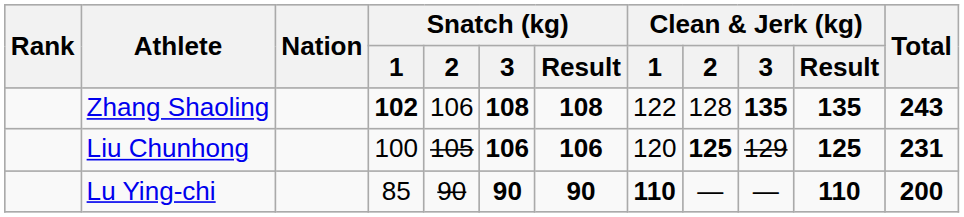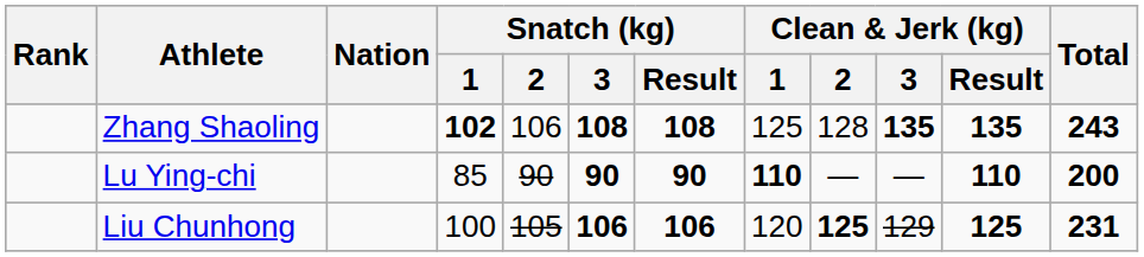 <table class="wikitable sortable" style="text-align:center;">
 <tr>
 <th rowspan=2>Rank</th>
 <th rowspan=2>Athlete</th>
 <th rowspan=2>Nation</th>
 <th colspan=4>Snatch (kg)</th>
 <th colspan=4>Clean & Jerk (kg)</th>
 <th rowspan=2>Total</th>
 </tr>
 <tr>
 <th>1</th>
 <th>2</th>
 <th>3</th>
 <th>Result</th>
 <th>1</th>
 <th>2</th>
 <th>3</th>
 <th>Result</th>
 </tr>
 <tr>
 <td></td>
 <td align=left><a href='#'>Zhang Shaoling</a></td>
 <td align=left></td>
 <td><strong>102</strong></td>
 <td>106</td>
 <td><strong>108</strong></td>
 <td><strong>108</strong></td>
-<td>122</td>
+<td>125</td>
 <td>128</td>
 <td><strong>135</strong></td>
 <td><strong>135</strong></td>
 <td><strong>243</strong></td>
+</tr>
+<tr>
+<td></td>
+<td align=left><a href='#'>Lu Ying-chi</a></td>
+<td align=left></td>
+<td>85</td>
+<td><s>90</s></td>
+<td><strong>90</strong></td>
+<td><strong>90</strong></td>
+<td><strong>110</strong></td>
+<td>—</td>
+<td>—</td>
+<td><strong>110</strong></td>
+<td><strong>200</strong></td>
 </tr>
 <tr>
 <td></td>
 <td align=left><a href='#'>Liu Chunhong</a></td>
 <td align=left></td>
 <td>100</td>
 <td><s>105</s></td>
 <td><strong>106</strong></td>
 <td><strong>106</strong></td>
 <td>120</td>
 <td><strong>125</strong></td>
 <td><s>129</s></td>
 <td><strong>125</strong></td>
 <td><strong>231</strong></td>
 </tr>
-<tr>
-<td></td>
-<td align=left><a href='#'>Lu Ying-chi</a></td>
-<td align=left></td>
-<td>85</td>
-<td><s>90</s></td>
-<td><strong>90</strong></td>
-<td><strong>90</strong></td>
-<td><strong>110</strong></td>
-<td>—</td>
-<td>—</td>
-<td><strong>110</strong></td>
-<td><strong>200</strong></td>
-</tr>
 </table>
